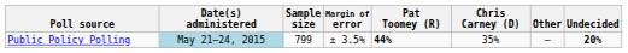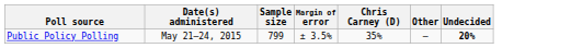 <table class="wikitable">
 <tr valign= bottom>
 <th style="width:200px;">Poll source</th>
 <th style="width:160px;">Date(s)<br>administered</th>
 <th class=small>Sample<br>size</th>
 <th><small>Margin of</small><br>error</th>
-<th style="width:100px;">Pat<br>Toomey (R)</th>
 <th style="width:100px;">Chris<br>Carney (D)</th>
 <th>Other</th>
 <th>Undecided</th>
 </tr>
 <tr>
 <td><a href='#'>Public Policy Polling</a></td>
-<td align=center style="background: lightblue;">May 21–24, 2015</td>
+<td align=center>May 21–24, 2015</td>
 <td align=center>799</td>
 <td align=center>± 3.5%</td>
-<td><strong>44%</strong></td>
 <td align=center>35%</td>
 <td align=center>—</td>
 <td align=center><strong>20%</strong></td>
 </tr>
 </table>
